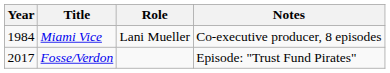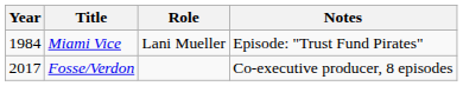 <table class="wikitable sortable">
 <tr>
 <th>Year</th>
 <th>Title</th>
 <th>Role</th>
 <th class="unsortable">Notes</th>
 </tr>
 <tr>
 <td>1984</td>
 <td><em><a href='#'>Miami Vice</a> </em></td>
 <td>Lani Mueller</td>
-<td>Co-executive producer, 8 episodes</td>
+<td>Episode: "Trust Fund Pirates"</td>
 </tr>
 <tr>
 <td>2017</td>
 <td><em><a href='#'>Fosse/Verdon</a></em></td>
 <td></td>
-<td>Episode: "Trust Fund Pirates"</td>
+<td>Co-executive producer, 8 episodes</td>
 </tr>
 </table>
